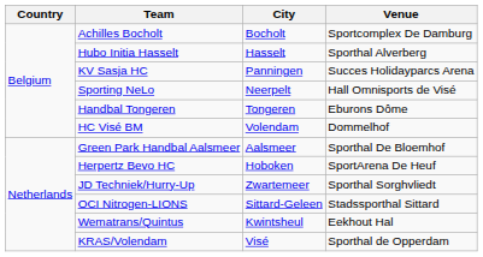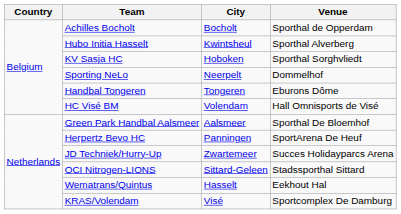 <table class="wikitable">
 <tr>
 <th>Country</th>
 <th>Team</th>
 <th>City</th>
 <th>Venue</th>
 </tr>
 <tr>
 <td rowspan="6"> <a href='#'>Belgium</a></td>
 <td><a href='#'>Achilles Bocholt</a></td>
 <td><a href='#'>Bocholt</a></td>
-<td>Sportcomplex De Damburg</td>
+<td>Sporthal de Opperdam</td>
 </tr>
 <tr>
 <td><a href='#'>Hubo Initia Hasselt</a></td>
-<td><a href='#'>Hasselt</a></td>
+<td><a href='#'>Kwintsheul</a></td>
 <td>Sporthal Alverberg</td>
 </tr>
 <tr>
 <td><a href='#'>KV Sasja HC</a></td>
-<td><a href='#'>Panningen</a></td>
-<td>Succes Holidayparcs Arena</td>
+<td><a href='#'>Hoboken</a></td>
+<td>Sporthal Sorghvliedt</td>
 </tr>
 <tr>
 <td><a href='#'>Sporting NeLo</a></td>
 <td><a href='#'>Neerpelt</a></td>
-<td>Hall Omnisports de Visé</td>
+<td>Dommelhof</td>
 </tr>
 <tr>
 <td><a href='#'>Handbal Tongeren</a></td>
 <td><a href='#'>Tongeren</a></td>
 <td>Eburons Dôme</td>
 </tr>
 <tr>
 <td><a href='#'>HC Visé BM</a></td>
 <td><a href='#'>Volendam</a></td>
-<td>Dommelhof</td>
+<td>Hall Omnisports de Visé</td>
 </tr>
 <tr>
 <td rowspan="6"> <a href='#'>Netherlands</a></td>
 <td><a href='#'>Green Park Handbal Aalsmeer</a></td>
 <td><a href='#'>Aalsmeer</a></td>
 <td>Sporthal De Bloemhof</td>
 </tr>
 <tr>
 <td><a href='#'>Herpertz Bevo HC</a></td>
-<td><a href='#'>Hoboken</a></td>
+<td><a href='#'>Panningen</a></td>
 <td>SportArena De Heuf</td>
 </tr>
 <tr>
 <td><a href='#'>JD Techniek/Hurry-Up</a></td>
 <td><a href='#'>Zwartemeer</a></td>
-<td>Sporthal Sorghvliedt</td>
+<td>Succes Holidayparcs Arena</td>
 </tr>
 <tr>
 <td><a href='#'>OCI Nitrogen-LIONS</a></td>
 <td><a href='#'>Sittard-Geleen</a></td>
 <td>Stadssporthal Sittard</td>
 </tr>
 <tr>
 <td><a href='#'>Wematrans/Quintus</a></td>
-<td><a href='#'>Kwintsheul</a></td>
+<td><a href='#'>Hasselt</a></td>
 <td>Eekhout Hal</td>
 </tr>
 <tr>
 <td><a href='#'>KRAS/Volendam</a></td>
 <td><a href='#'>Visé</a></td>
-<td>Sporthal de Opperdam</td>
+<td>Sportcomplex De Damburg</td>
 </tr>
 </table>
